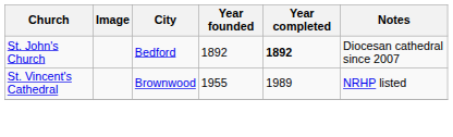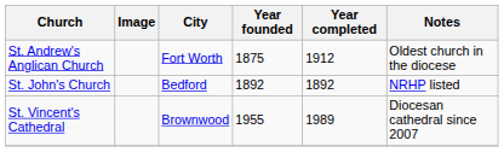 <table class="wikitable sortable">
 <tr>
 <th>Church</th>
 <th>Image</th>
 <th>City</th>
 <th>Year founded</th>
 <th>Year completed</th>
 <th>Notes</th>
 </tr>
 <tr>
+<td><a href='#'>St. Andrew's Anglican Church</a></td>
+<td></td>
+<td><a href='#'>Fort Worth</a></td>
+<td>1875</td>
+<td>1912</td>
+<td>Oldest church in the diocese</td>
+</tr>
+<tr>
 <td><a href='#'>St. John's Church</a></td>
 <td></td>
 <td><a href='#'>Bedford</a></td>
 <td>1892</td>
-<td><strong>1892</strong></td>
-<td>Diocesan cathedral since 2007</td>
+<td>1892</td>
+<td><a href='#'>NRHP</a> listed</td>
 </tr>
 <tr>
 <td><a href='#'>St. Vincent's Cathedral</a></td>
 <td></td>
 <td><a href='#'>Brownwood</a></td>
 <td>1955</td>
 <td>1989</td>
-<td><a href='#'>NRHP</a> listed</td>
+<td>Diocesan cathedral since 2007</td>
 </tr>
 <tr>
 </tr>
 </table>
